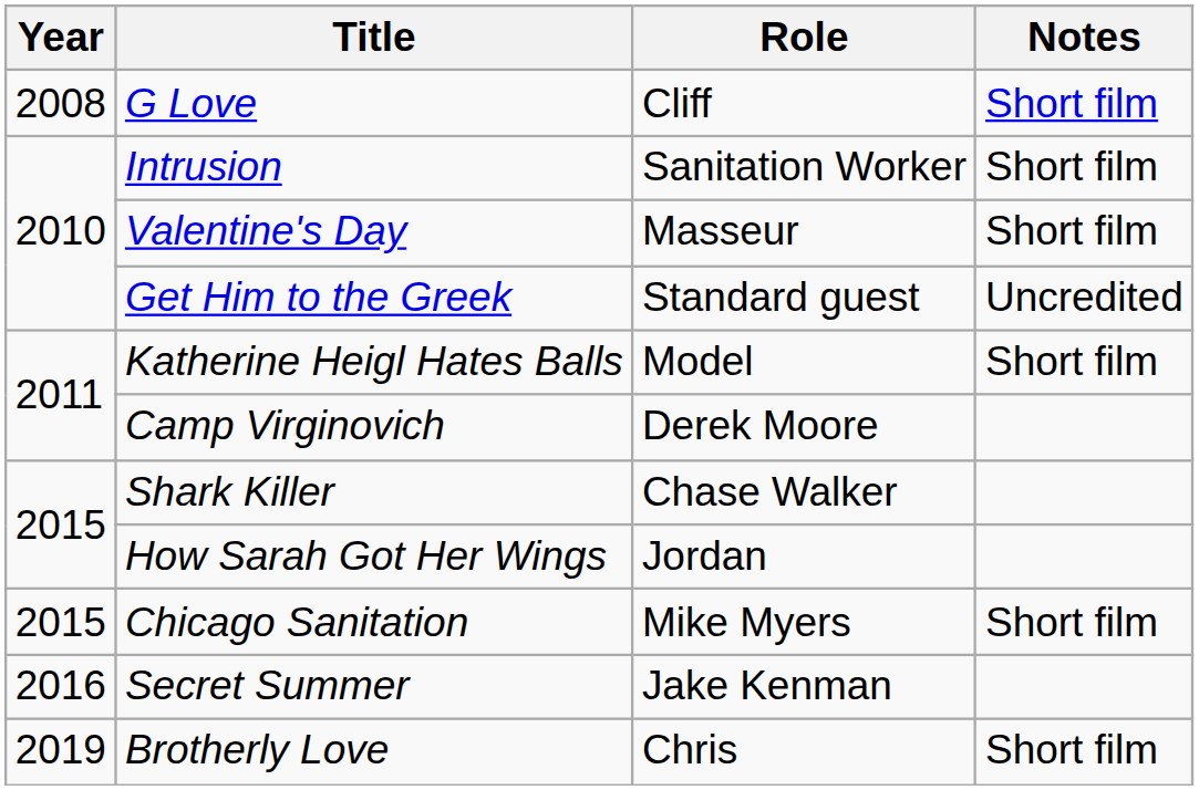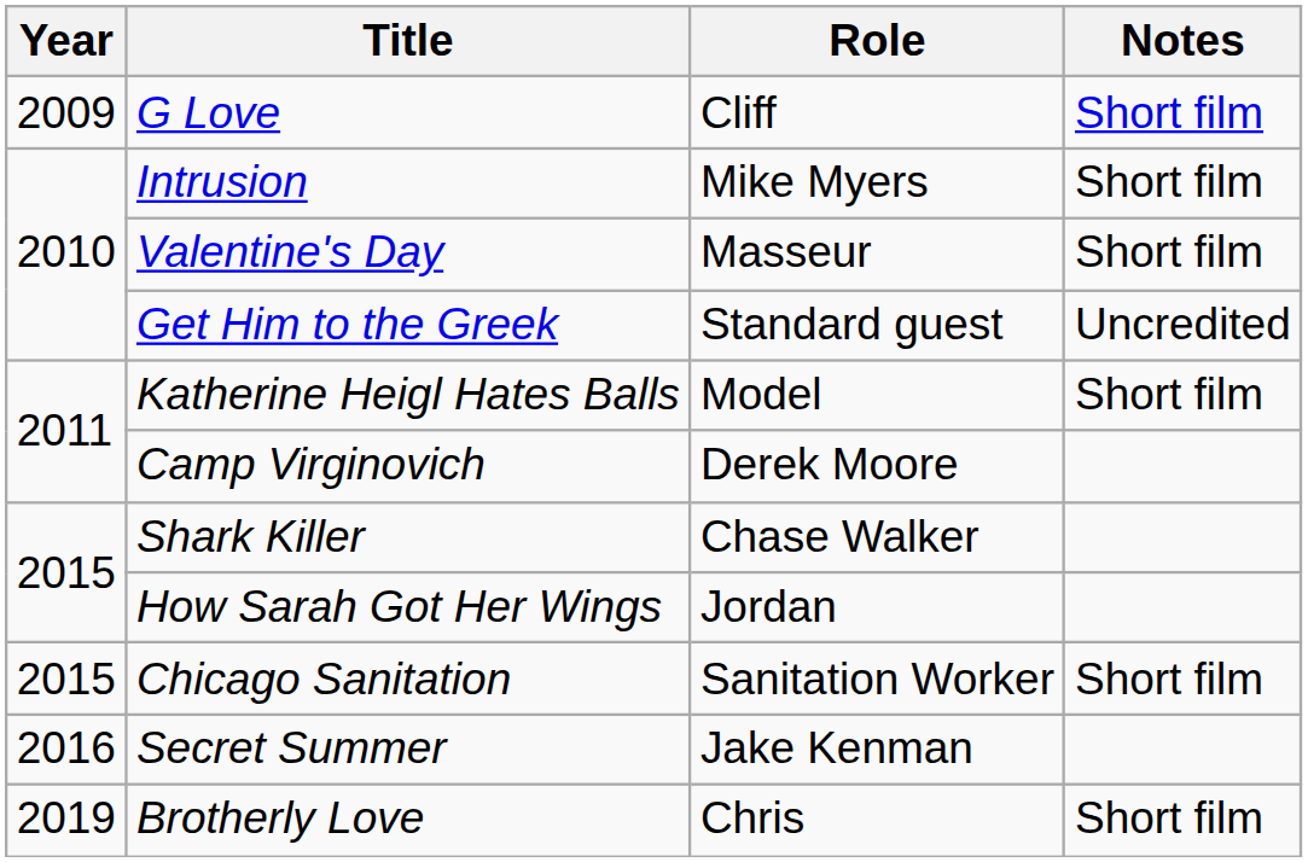 <table class="wikitable sortable">
 <tr>
 <th>Year</th>
 <th>Title</th>
 <th>Role</th>
 <th>Notes</th>
 </tr>
 <tr>
-<td>2008</td>
+<td>2009</td>
 <td><em><a href='#'>G Love</a></em></td>
 <td>Cliff</td>
 <td><a href='#'>Short film</a></td>
 </tr>
 <tr>
 <td rowspan = 3>2010</td>
 <td><em><a href='#'>Intrusion</a></em></td>
-<td>Sanitation Worker</td>
+<td>Mike Myers</td>
 <td>Short film</td>
 </tr>
 <tr>
 <td><em><a href='#'>Valentine's Day</a></em></td>
 <td>Masseur</td>
 <td>Short film</td>
 </tr>
 <tr>
 <td><em><a href='#'>Get Him to the Greek</a></em></td>
 <td>Standard guest</td>
 <td>Uncredited</td>
 </tr>
 <tr>
 <td rowspan = 2>2011</td>
 <td><em>Katherine Heigl Hates Balls</em></td>
 <td>Model</td>
 <td>Short film</td>
 </tr>
 <tr>
 <td><em>Camp Virginovich</em></td>
 <td>Derek Moore</td>
 <td></td>
 </tr>
 <tr>
 <td rowspan="2">2015</td>
 <td><em>Shark Killer</em></td>
 <td>Chase Walker</td>
 <td></td>
 </tr>
 <tr>
 <td><em>How Sarah Got Her Wings</em></td>
 <td>Jordan</td>
 <td></td>
 </tr>
 <tr>
 <td>2015</td>
 <td><em>Chicago Sanitation</em></td>
-<td>Mike Myers</td>
+<td>Sanitation Worker</td>
 <td>Short film</td>
 </tr>
 <tr>
 <td>2016</td>
 <td><em>Secret Summer</em></td>
 <td>Jake Kenman</td>
 <td></td>
 </tr>
 <tr>
 <td>2019</td>
 <td><em>Brotherly Love</em></td>
 <td>Chris</td>
 <td>Short film</td>
 </tr>
 </table>
